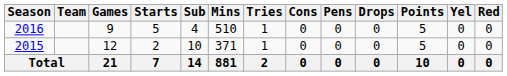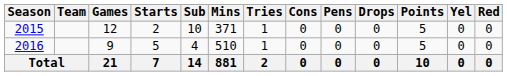 <table class="wikitable" style="text-align:center; line-height:90%; font-size:95%; width:60%;">
 <tr>
 <th>Season</th>
 <th>Team</th>
 <th>Games</th>
 <th>Starts</th>
 <th>Sub</th>
 <th>Mins</th>
 <th>Tries</th>
 <th>Cons</th>
 <th>Pens</th>
 <th>Drops</th>
 <th>Points</th>
 <th>Yel</th>
 <th>Red</th>
 </tr>
 <tr>
-<td><a href='#'>2016</a></td>
+<td><a href='#'>2015</a></td>
 <td></td>
-<td>9</td>
-<td>5</td>
-<td>4</td>
-<td>510</td>
+<td>12</td>
+<td>2</td>
+<td>10</td>
+<td>371</td>
 <td>1</td>
 <td>0</td>
 <td>0</td>
 <td>0</td>
 <td>5</td>
 <td>0</td>
 <td>0</td>
 </tr>
 <tr>
-<td><a href='#'>2015</a></td>
+<td><a href='#'>2016</a></td>
 <td></td>
-<td>12</td>
-<td>2</td>
-<td>10</td>
-<td>371</td>
+<td>9</td>
+<td>5</td>
+<td>4</td>
+<td>510</td>
 <td>1</td>
 <td>0</td>
 <td>0</td>
 <td>0</td>
 <td>5</td>
 <td>0</td>
 <td>0</td>
 </tr>
 <tr>
 <th colspan="2">Total</th>
 <th>21</th>
 <th>7</th>
 <th>14</th>
 <th>881</th>
 <th>2</th>
 <th>0</th>
 <th>0</th>
 <th>0</th>
 <th>10</th>
 <th>0</th>
 <th>0</th>
 </tr>
 </table>
